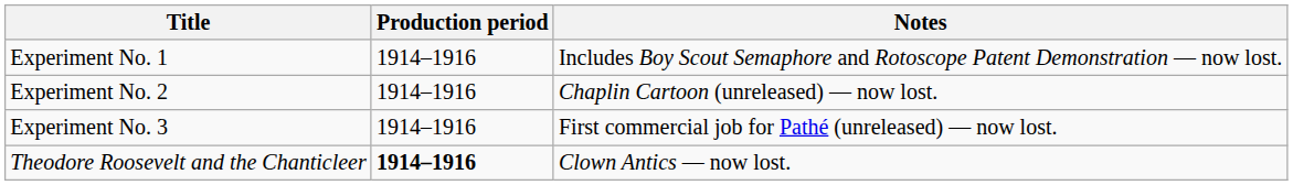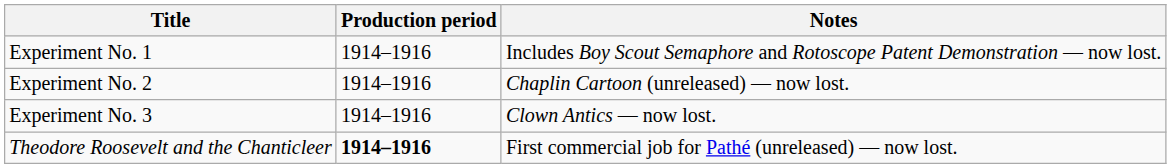 <table class="wikitable mw-collapsible sortable">
 <tr>
 <th>Title</th>
 <th>Production period</th>
 <th>Notes</th>
 </tr>
 <tr>
 <td>Experiment No. 1</td>
 <td>1914–1916</td>
 <td>Includes <em>Boy Scout Semaphore</em> and <em>Rotoscope Patent Demonstration</em> — now lost.</td>
 </tr>
 <tr>
 <td>Experiment No. 2</td>
 <td>1914–1916</td>
 <td><em>Chaplin Cartoon</em> (unreleased) — now lost.</td>
 </tr>
 <tr>
 <td>Experiment No. 3</td>
 <td>1914–1916</td>
-<td>First commercial job for <a href='#'>Pathé</a> (unreleased) — now lost.</td>
+<td><em>Clown Antics</em> — now lost.</td>
 </tr>
 <tr>
 <td><em>Theodore Roosevelt and the Chanticleer</em></td>
 <td><strong>1914–1916</strong></td>
-<td><em>Clown Antics</em> — now lost.</td>
+<td>First commercial job for <a href='#'>Pathé</a> (unreleased) — now lost.</td>
 </tr>
 </table>
